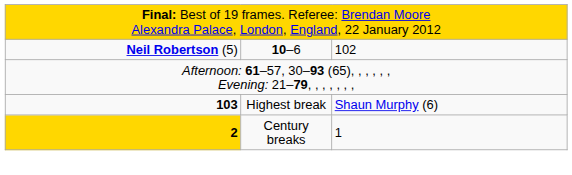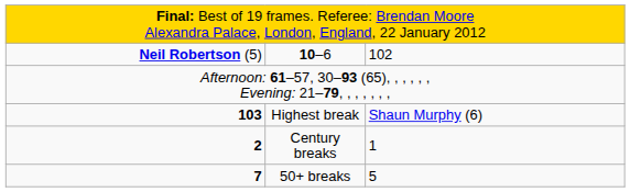 <table class="wikitable" style="font-size: 95%; margin: 1em auto 1em auto;">
 <tr>
 <td colspan="3" align="center" bgcolor="#ffd700"><strong>Final:</strong> Best of 19 frames. Referee: <a href='#'>Brendan Moore</a><br><a href='#'>Alexandra Palace</a>, <a href='#'>London</a>, <a href='#'>England</a>, 22 January 2012</td>
 </tr>
 <tr>
 <td width = "270" align="right"><strong><a href='#'>Neil Robertson</a></strong> (5)<br></td>
 <td width = "100" align="center"><strong>10</strong>–6</td>
 <td>102</td>
 </tr>
 <tr>
 <td colspan="3" align="center" style="font-size: 100%"><em>Afternoon:</em> <strong>61</strong>–57, 30–<strong>93</strong> (65), , , , , ,  <br><em>Evening:</em> 21–<strong>79</strong>, , , , , , , </td>
 </tr>
 <tr>
 <td align="right"><strong>103</strong></td>
 <td align="center">Highest break</td>
 <td width = "270"><a href='#'>Shaun Murphy</a> (6)<br></td>
 </tr>
 <tr>
-<td align="right" style="background: gold;"><strong>2</strong></td>
+<td align="right"><strong>2</strong></td>
 <td align="center">Century breaks</td>
 <td>1</td>
 </tr>
+<tr>
+<td align="right"><strong>7</strong></td>
+<td align="center">50+ breaks</td>
+<td>5</td>
+</tr>
 </table>
